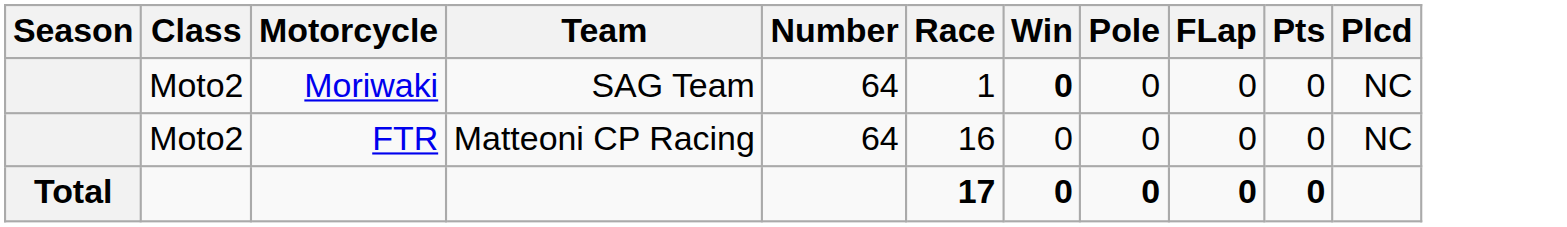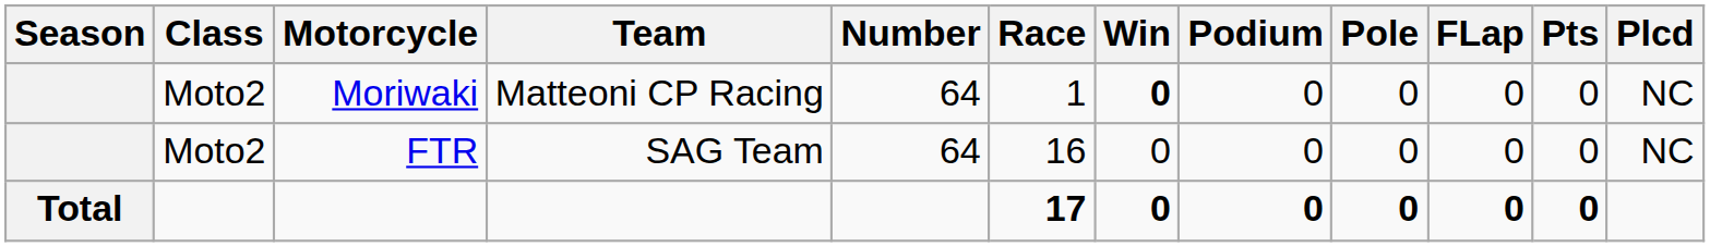 <table class="wikitable" style=text-align:right>
 <tr>
 <th>Season</th>
 <th>Class</th>
 <th>Motorcycle</th>
 <th>Team</th>
 <th>Number</th>
 <th>Race</th>
 <th>Win</th>
+<th>Podium</th>
 <th>Pole</th>
 <th>FLap</th>
 <th>Pts</th>
 <th>Plcd</th>
 </tr>
 <tr>
 <th></th>
 <td>Moto2</td>
 <td><a href='#'>Moriwaki</a></td>
-<td>SAG Team</td>
+<td>Matteoni CP Racing</td>
 <td>64</td>
 <td>1</td>
 <td><strong>0</strong></td>
+<td>0</td>
 <td>0</td>
 <td>0</td>
 <td>0</td>
 <td>NC</td>
 </tr>
 <tr>
 <th></th>
 <td>Moto2</td>
 <td><a href='#'>FTR</a></td>
-<td>Matteoni CP Racing</td>
+<td>SAG Team</td>
 <td>64</td>
 <td>16</td>
+<td>0</td>
 <td>0</td>
 <td>0</td>
 <td>0</td>
 <td>0</td>
 <td>NC</td>
 </tr>
 <tr>
 <th>Total</th>
 <td></td>
 <td></td>
 <td></td>
 <td></td>
 <td><strong>17</strong></td>
 <td><strong>0</strong></td>
 <td><strong>0</strong></td>
 <td><strong>0</strong></td>
 <td><strong>0</strong></td>
+<td><strong>0</strong></td>
 <td></td>
 </tr>
 </table>
